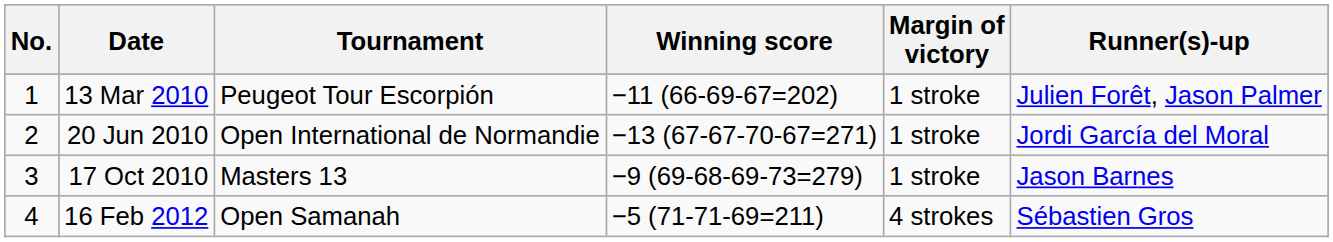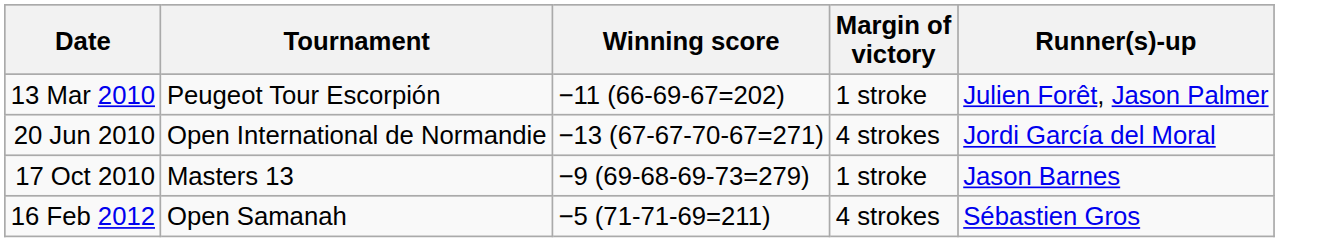 <table class="wikitable" style="font-size:95%;">
 <tr>
-<th>No.</th>
 <th>Date</th>
 <th>Tournament</th>
 <th>Winning score</th>
 <th>Margin of<br>victory</th>
 <th>Runner(s)-up</th>
 </tr>
 <tr>
-<td align=center>1</td>
 <td align=right>13 Mar <a href='#'>2010</a></td>
 <td>Peugeot Tour Escorpión</td>
 <td>−11 (66-69-67=202)</td>
 <td>1 stroke</td>
 <td> <a href='#'>Julien Forêt</a>,  <a href='#'>Jason Palmer</a></td>
 </tr>
 <tr>
-<td align=center>2</td>
 <td align=right>20 Jun 2010</td>
 <td>Open International de Normandie</td>
 <td>−13 (67-67-70-67=271)</td>
-<td>1 stroke</td>
+<td>4 strokes</td>
 <td> <a href='#'>Jordi García del Moral</a></td>
 </tr>
 <tr>
-<td align=center>3</td>
 <td align=right>17 Oct 2010</td>
 <td>Masters 13</td>
 <td>−9 (69-68-69-73=279)</td>
 <td>1 stroke</td>
 <td> <a href='#'>Jason Barnes</a></td>
 </tr>
 <tr>
-<td align=center>4</td>
 <td align=right>16 Feb <a href='#'>2012</a></td>
 <td>Open Samanah</td>
 <td>−5 (71-71-69=211)</td>
 <td>4 strokes</td>
 <td> <a href='#'>Sébastien Gros</a></td>
 </tr>
 </table>
